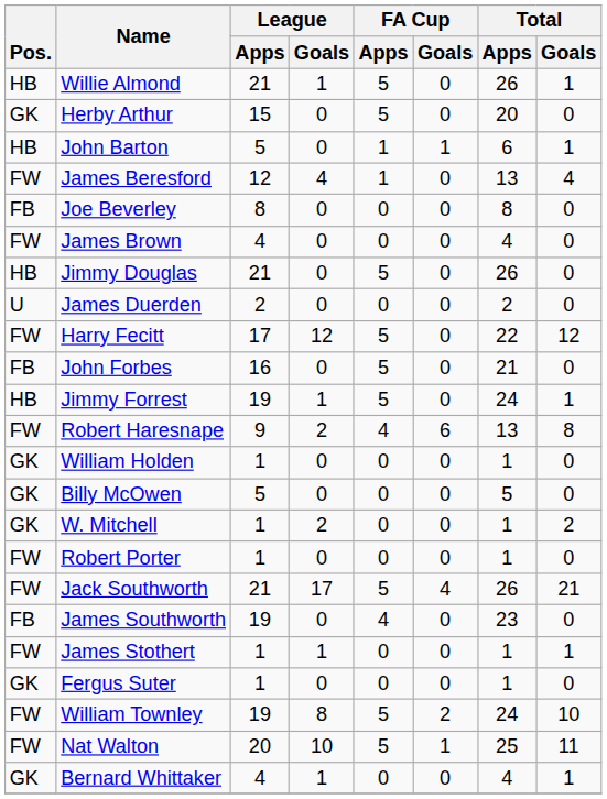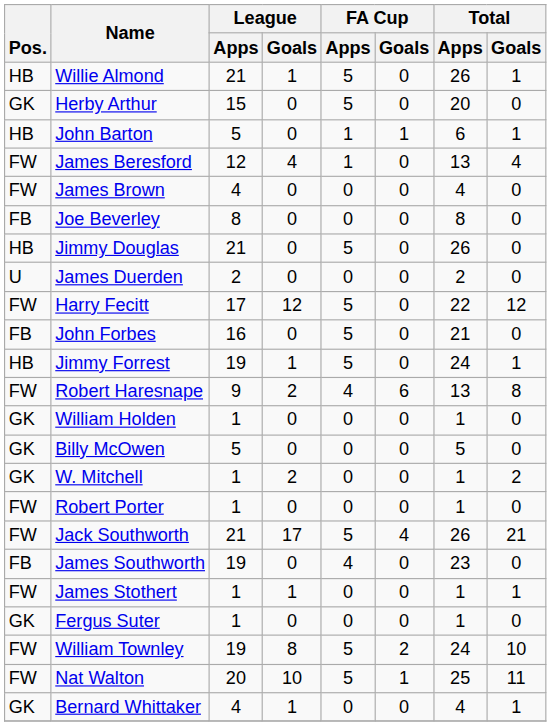 <table class="wikitable" style="text-align:center">
 <tr>
 <th rowspan="2" valign="bottom">Pos.</th>
 <th rowspan="2">Name</th>
 <th colspan="2" width="85">League</th>
 <th colspan="2" width="85">FA Cup</th>
 <th colspan="2" width="85">Total</th>
 </tr>
 <tr>
 <th>Apps</th>
 <th>Goals</th>
 <th>Apps</th>
 <th>Goals</th>
 <th>Apps</th>
 <th>Goals</th>
 </tr>
 <tr>
 <td align="left">HB</td>
 <td align="left"> <a href='#'>Willie Almond</a></td>
 <td>21</td>
 <td>1</td>
 <td>5</td>
 <td>0</td>
 <td>26</td>
 <td>1</td>
 </tr>
 <tr>
 <td align="left">GK</td>
 <td align="left"> <a href='#'>Herby Arthur</a></td>
 <td>15</td>
 <td>0</td>
 <td>5</td>
 <td>0</td>
 <td>20</td>
 <td>0</td>
 </tr>
 <tr>
 <td align="left">HB</td>
 <td align="left"> <a href='#'>John Barton</a></td>
 <td>5</td>
 <td>0</td>
 <td>1</td>
 <td>1</td>
 <td>6</td>
 <td>1</td>
 </tr>
 <tr>
 <td align="left">FW</td>
 <td align="left"> <a href='#'>James Beresford</a></td>
 <td>12</td>
 <td>4</td>
 <td>1</td>
 <td>0</td>
 <td>13</td>
 <td>4</td>
 </tr>
 <tr>
+<td align="left">FW</td>
+<td align="left"> <a href='#'>James Brown</a></td>
+<td>4</td>
+<td>0</td>
+<td>0</td>
+<td>0</td>
+<td>4</td>
+<td>0</td>
+</tr>
+<tr>
 <td align="left">FB</td>
 <td align="left"> <a href='#'>Joe Beverley</a></td>
 <td>8</td>
 <td>0</td>
 <td>0</td>
 <td>0</td>
 <td>8</td>
-<td>0</td>
-</tr>
-<tr>
-<td align="left">FW</td>
-<td align="left"> <a href='#'>James Brown</a></td>
-<td>4</td>
-<td>0</td>
-<td>0</td>
-<td>0</td>
-<td>4</td>
 <td>0</td>
 </tr>
 <tr>
 <td align="left">HB</td>
 <td align="left"> <a href='#'>Jimmy Douglas</a></td>
 <td>21</td>
 <td>0</td>
 <td>5</td>
 <td>0</td>
 <td>26</td>
 <td>0</td>
 </tr>
 <tr>
 <td align="left">U</td>
 <td align="left"> <a href='#'>James Duerden</a></td>
 <td>2</td>
 <td>0</td>
 <td>0</td>
 <td>0</td>
 <td>2</td>
 <td>0</td>
 </tr>
 <tr>
 <td align="left">FW</td>
 <td align="left"> <a href='#'>Harry Fecitt</a></td>
 <td>17</td>
 <td>12</td>
 <td>5</td>
 <td>0</td>
 <td>22</td>
 <td>12</td>
 </tr>
 <tr>
 <td align="left">FB</td>
 <td align="left"> <a href='#'>John Forbes</a></td>
 <td>16</td>
 <td>0</td>
 <td>5</td>
 <td>0</td>
 <td>21</td>
 <td>0</td>
 </tr>
 <tr>
 <td align="left">HB</td>
 <td align="left"> <a href='#'>Jimmy Forrest</a></td>
 <td>19</td>
 <td>1</td>
 <td>5</td>
 <td>0</td>
 <td>24</td>
 <td>1</td>
 </tr>
 <tr>
 <td align="left">FW</td>
 <td align="left"> <a href='#'>Robert Haresnape</a></td>
 <td>9</td>
 <td>2</td>
 <td>4</td>
 <td>6</td>
 <td>13</td>
 <td>8</td>
 </tr>
 <tr>
 <td align="left">GK</td>
 <td align="left"> <a href='#'>William Holden</a></td>
 <td>1</td>
 <td>0</td>
 <td>0</td>
 <td>0</td>
 <td>1</td>
 <td>0</td>
 </tr>
 <tr>
 <td align="left">GK</td>
 <td align="left"> <a href='#'>Billy McOwen</a></td>
 <td>5</td>
 <td>0</td>
 <td>0</td>
 <td>0</td>
 <td>5</td>
 <td>0</td>
 </tr>
 <tr>
 <td align="left">GK</td>
 <td align="left"> <a href='#'>W. Mitchell</a></td>
 <td>1</td>
 <td>2</td>
 <td>0</td>
 <td>0</td>
 <td>1</td>
 <td>2</td>
 </tr>
 <tr>
 <td align="left">FW</td>
 <td align="left"> <a href='#'>Robert Porter</a></td>
 <td>1</td>
 <td>0</td>
 <td>0</td>
 <td>0</td>
 <td>1</td>
 <td>0</td>
 </tr>
 <tr>
 <td align="left">FW</td>
 <td align="left"> <a href='#'>Jack Southworth</a></td>
 <td>21</td>
 <td>17</td>
 <td>5</td>
 <td>4</td>
 <td>26</td>
 <td>21</td>
 </tr>
 <tr>
 <td align="left">FB</td>
 <td align="left"> <a href='#'>James Southworth</a></td>
 <td>19</td>
 <td>0</td>
 <td>4</td>
 <td>0</td>
 <td>23</td>
 <td>0</td>
 </tr>
 <tr>
 <td align="left">FW</td>
 <td align="left"> <a href='#'>James Stothert</a></td>
 <td>1</td>
 <td>1</td>
 <td>0</td>
 <td>0</td>
 <td>1</td>
 <td>1</td>
 </tr>
 <tr>
 <td align="left">GK</td>
 <td align="left"> <a href='#'>Fergus Suter</a></td>
 <td>1</td>
 <td>0</td>
 <td>0</td>
 <td>0</td>
 <td>1</td>
 <td>0</td>
 </tr>
 <tr>
 <td align="left">FW</td>
 <td align="left"> <a href='#'>William Townley</a></td>
 <td>19</td>
 <td>8</td>
 <td>5</td>
 <td>2</td>
 <td>24</td>
 <td>10</td>
 </tr>
 <tr>
 <td align="left">FW</td>
 <td align="left"> <a href='#'>Nat Walton</a></td>
 <td>20</td>
 <td>10</td>
 <td>5</td>
 <td>1</td>
 <td>25</td>
 <td>11</td>
 </tr>
 <tr>
 <td align="left">GK</td>
 <td align="left"> <a href='#'>Bernard Whittaker</a></td>
 <td>4</td>
 <td>1</td>
 <td>0</td>
 <td>0</td>
 <td>4</td>
 <td>1</td>
 </tr>
 <tr>
 </tr>
 </table>
